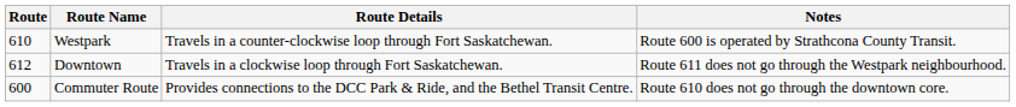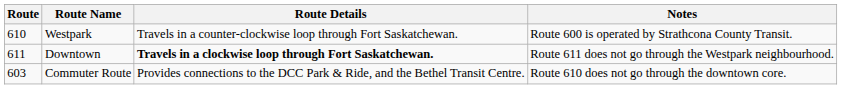 <table class="wikitable">
 <tr>
 <th>Route</th>
 <th>Route Name</th>
 <th>Route Details</th>
 <th>Notes</th>
 </tr>
 <tr>
 <td>610</td>
 <td>Westpark</td>
 <td>Travels in a counter-clockwise loop through Fort Saskatchewan.</td>
 <td>Route 600 is operated by Strathcona County Transit.</td>
 </tr>
 <tr>
-<td>612</td>
+<td>611</td>
 <td>Downtown</td>
-<td>Travels in a clockwise loop through Fort Saskatchewan.</td>
+<td><strong>Travels in a clockwise loop through Fort Saskatchewan.</strong></td>
 <td>Route 611 does not go through the Westpark neighbourhood.</td>
 </tr>
 <tr>
-<td>600</td>
+<td>603</td>
 <td>Commuter Route</td>
 <td>Provides connections to the DCC Park & Ride, and the Bethel Transit Centre.</td>
 <td>Route 610 does not go through the downtown core.</td>
 </tr>
 </table>
